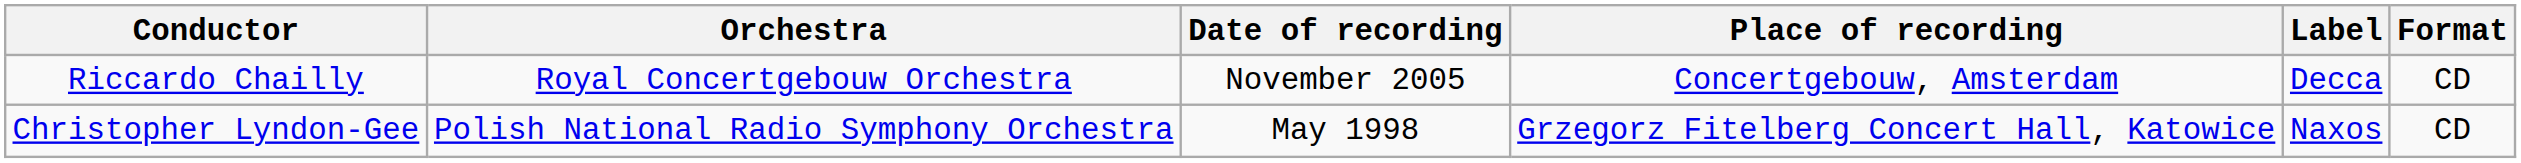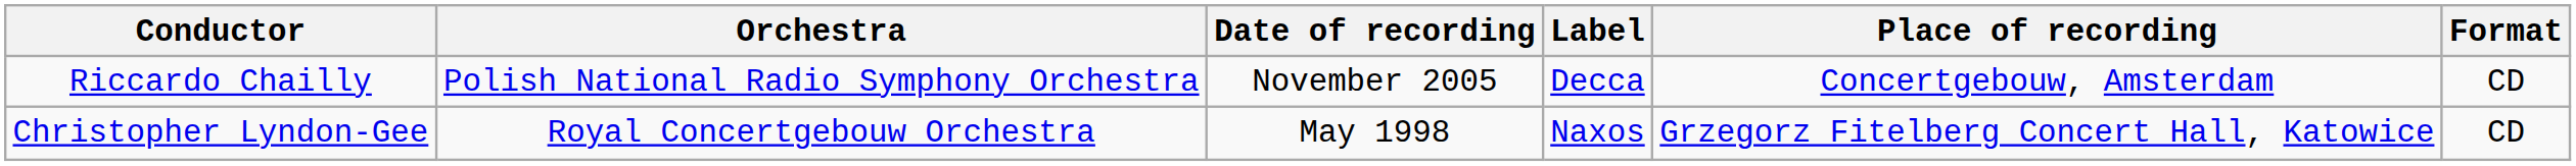 <table class="wikitable">
 <tr>
 <th align="center">Conductor</th>
 <th align="center">Orchestra</th>
 <th align="center">Date of recording</th>
+<th align="center">Label</th>
 <th align="center">Place of recording</th>
-<th align="center">Label</th>
 <th align="center">Format</th>
 </tr>
 <tr>
 <td align="center"><a href='#'>Riccardo Chailly</a></td>
-<td align="center"><a href='#'>Royal Concertgebouw Orchestra</a></td>
+<td align="center"><a href='#'>Polish National Radio Symphony Orchestra</a></td>
 <td align="center">November 2005</td>
+<td align="center"><a href='#'>Decca</a></td>
 <td align="center"><a href='#'>Concertgebouw</a>, <a href='#'>Amsterdam</a></td>
-<td align="center"><a href='#'>Decca</a></td>
 <td align="center">CD</td>
 </tr>
 <tr>
 <td align="center"><a href='#'>Christopher Lyndon-Gee</a></td>
-<td align="center"><a href='#'>Polish National Radio Symphony Orchestra</a></td>
+<td align="center"><a href='#'>Royal Concertgebouw Orchestra</a></td>
 <td align="center">May 1998</td>
+<td align="center"><a href='#'>Naxos</a></td>
 <td align="center"><a href='#'>Grzegorz Fitelberg Concert Hall</a>, <a href='#'>Katowice</a></td>
-<td align="center"><a href='#'>Naxos</a></td>
 <td align="center">CD</td>
 </tr>
 </table>
